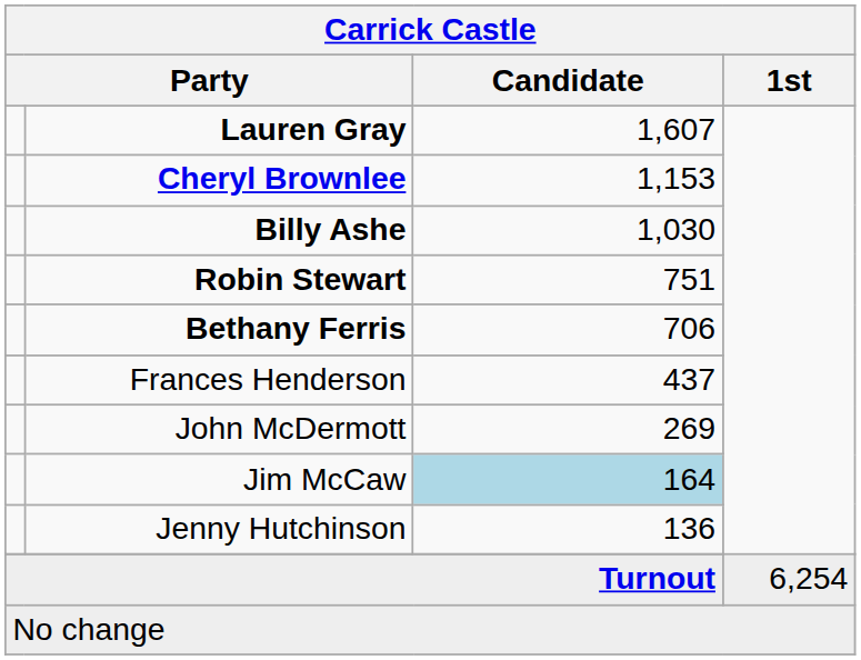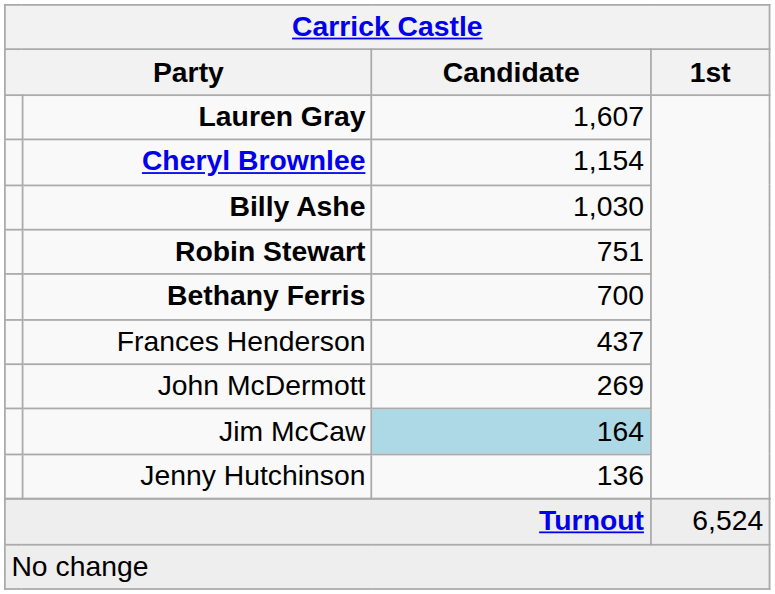 <table class="wikitable">
 <tr>
 <th colspan="4" align="center"><a href='#'>Carrick Castle</a></th>
 </tr>
 <tr>
 <th colspan="2" align="center" width=200>Party</th>
 <th width=150>Candidate</th>
 <th width=60>1st </th>
 </tr>
 <tr>
 <td></td>
 <td align="right"><strong>Lauren Gray</strong></td>
 <td align="right">1,607</td>
 </tr>
 <tr>
 <td></td>
 <td align="right"><strong><a href='#'>Cheryl Brownlee</a></strong></td>
-<td align="right">1,153</td>
+<td align="right">1,154</td>
 </tr>
 <tr>
 <td></td>
 <td align="right"><strong>Billy Ashe</strong></td>
 <td align="right">1,030</td>
 </tr>
 <tr>
 <td></td>
 <td align="right"><strong>Robin Stewart</strong></td>
 <td align="right">751</td>
 </tr>
 <tr>
 <td></td>
 <td align="right"><strong>Bethany Ferris</strong></td>
-<td align="right">706</td>
+<td align="right">700</td>
 </tr>
 <tr>
 <td></td>
 <td align="right">Frances Henderson</td>
 <td align="right">437</td>
 </tr>
 <tr>
 <td></td>
 <td align="right">John McDermott</td>
 <td align="right">269</td>
 </tr>
 <tr>
 <td></td>
 <td align="right">Jim McCaw</td>
 <td align="right" style="background: lightblue;">164</td>
 </tr>
 <tr>
 <td></td>
 <td align="right">Jenny Hutchinson</td>
 <td align="right">136</td>
 </tr>
 <tr>
 </tr>
 <tr bgcolor="EEEEEE">
 <td colspan=3 align="right"><strong><a href='#'>Turnout</a></strong></td>
-<td align="right">6,254</td>
+<td align="right">6,524</td>
 </tr>
 <tr bgcolor="EEEEEE">
 <td colspan=4 bgcolor="EEEEEE">No change</td>
 </tr>
 </table>
